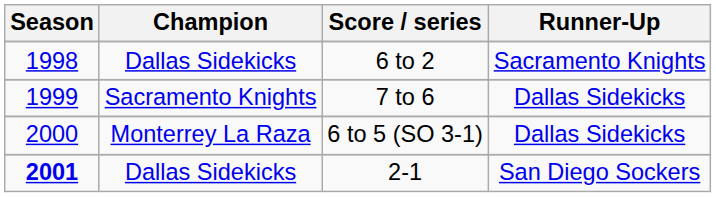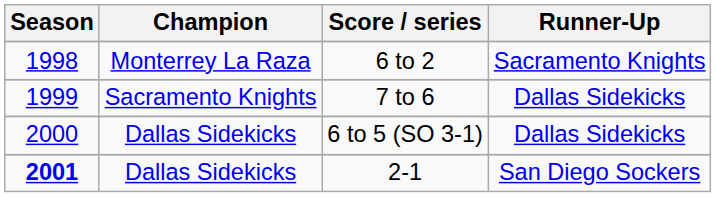 <table class="wikitable">
 <tr>
 <th>Season</th>
 <th>Champion</th>
 <th>Score / series</th>
 <th>Runner-Up</th>
 </tr>
 <tr>
 </tr>
 <tr style="text-align: center;">
 <td><a href='#'>1998</a></td>
-<td><a href='#'>Dallas Sidekicks</a></td>
+<td><a href='#'>Monterrey La Raza</a></td>
 <td>6 to 2</td>
 <td><a href='#'>Sacramento Knights</a></td>
 </tr>
 <tr>
 </tr>
 <tr style="text-align: center;">
 <td><a href='#'>1999</a></td>
 <td><a href='#'>Sacramento Knights</a></td>
 <td>7 to 6</td>
 <td><a href='#'>Dallas Sidekicks</a></td>
 </tr>
 <tr>
 </tr>
 <tr style="text-align: center;">
 <td><a href='#'>2000</a></td>
-<td><a href='#'>Monterrey La Raza</a></td>
+<td><a href='#'>Dallas Sidekicks</a></td>
 <td>6 to 5 (SO 3-1)</td>
 <td><a href='#'>Dallas Sidekicks</a></td>
 </tr>
 <tr>
 </tr>
 <tr style="text-align: center;">
 <td><strong><a href='#'>2001</a></strong></td>
 <td><a href='#'>Dallas Sidekicks</a></td>
 <td>2-1</td>
 <td><a href='#'>San Diego Sockers</a></td>
 </tr>
 </table>
